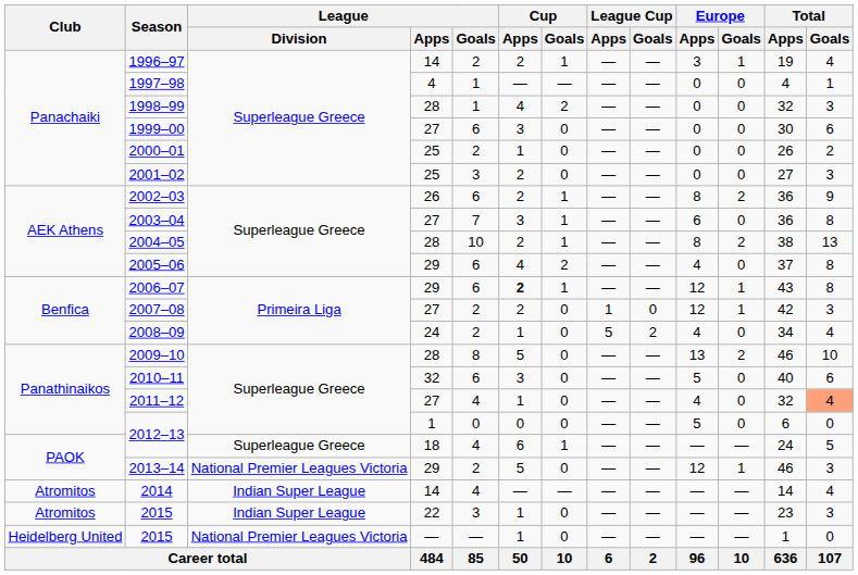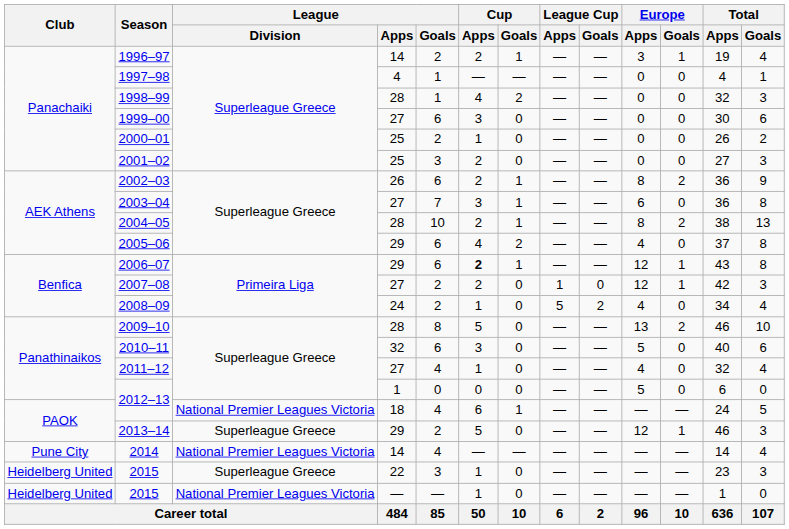 <table class="wikitable" style="text-align:center">
 <tr>
 <th rowspan="2">Club</th>
 <th rowspan="2">Season</th>
 <th colspan="3">League</th>
 <th colspan="2">Cup</th>
 <th colspan="2">League Cup</th>
 <th colspan="2"><a href='#'>Europe</a></th>
 <th colspan="2">Total</th>
 </tr>
 <tr>
 <th>Division</th>
 <th>Apps</th>
 <th>Goals</th>
 <th>Apps</th>
 <th>Goals</th>
 <th>Apps</th>
 <th>Goals</th>
 <th>Apps</th>
 <th>Goals</th>
 <th>Apps</th>
 <th>Goals</th>
 </tr>
 <tr>
 <td rowspan="6"><a href='#'>Panachaiki</a></td>
 <td><a href='#'>1996–97</a></td>
 <td rowspan="6"><a href='#'>Superleague Greece</a></td>
 <td>14</td>
 <td>2</td>
 <td>2</td>
 <td>1</td>
 <td>—</td>
 <td>—</td>
 <td>3</td>
 <td>1</td>
 <td>19</td>
 <td>4</td>
 </tr>
 <tr>
 <td><a href='#'>1997–98</a></td>
 <td>4</td>
 <td>1</td>
 <td>—</td>
 <td>—</td>
 <td>—</td>
 <td>—</td>
 <td>0</td>
 <td>0</td>
 <td>4</td>
 <td>1</td>
 </tr>
 <tr>
 <td><a href='#'>1998–99</a></td>
 <td>28</td>
 <td>1</td>
 <td>4</td>
 <td>2</td>
 <td>—</td>
 <td>—</td>
 <td>0</td>
 <td>0</td>
 <td>32</td>
 <td>3</td>
 </tr>
 <tr>
 <td><a href='#'>1999–00</a></td>
 <td>27</td>
 <td>6</td>
 <td>3</td>
 <td>0</td>
 <td>—</td>
 <td>—</td>
 <td>0</td>
 <td>0</td>
 <td>30</td>
 <td>6</td>
 </tr>
 <tr>
 <td><a href='#'>2000–01</a></td>
 <td>25</td>
 <td>2</td>
 <td>1</td>
 <td>0</td>
 <td>—</td>
 <td>—</td>
 <td>0</td>
 <td>0</td>
 <td>26</td>
 <td>2</td>
 </tr>
 <tr>
 <td><a href='#'>2001–02</a></td>
 <td>25</td>
 <td>3</td>
 <td>2</td>
 <td>0</td>
 <td>—</td>
 <td>—</td>
 <td>0</td>
 <td>0</td>
 <td>27</td>
 <td>3</td>
 </tr>
 <tr>
 <td rowspan="4"><a href='#'>AEK Athens</a></td>
 <td><a href='#'>2002–03</a></td>
 <td rowspan="4">Superleague Greece</td>
 <td>26</td>
 <td>6</td>
 <td>2</td>
 <td>1</td>
 <td>—</td>
 <td>—</td>
 <td>8</td>
 <td>2</td>
 <td>36</td>
 <td>9</td>
 </tr>
 <tr>
 <td><a href='#'>2003–04</a></td>
 <td>27</td>
 <td>7</td>
 <td>3</td>
 <td>1</td>
 <td>—</td>
 <td>—</td>
 <td>6</td>
 <td>0</td>
 <td>36</td>
 <td>8</td>
 </tr>
 <tr>
 <td><a href='#'>2004–05</a></td>
 <td>28</td>
 <td>10</td>
 <td>2</td>
 <td>1</td>
 <td>—</td>
 <td>—</td>
 <td>8</td>
 <td>2</td>
 <td>38</td>
 <td>13</td>
 </tr>
 <tr>
 <td><a href='#'>2005–06</a></td>
 <td>29</td>
 <td>6</td>
 <td>4</td>
 <td>2</td>
 <td>—</td>
 <td>—</td>
 <td>4</td>
 <td>0</td>
 <td>37</td>
 <td>8</td>
 </tr>
 <tr>
 <td rowspan="3"><a href='#'>Benfica</a></td>
 <td><a href='#'>2006–07</a></td>
 <td rowspan="3"><a href='#'>Primeira Liga</a></td>
 <td>29</td>
 <td>6</td>
 <td><strong>2</strong></td>
 <td>1</td>
 <td>—</td>
 <td>—</td>
 <td>12</td>
 <td>1</td>
 <td>43</td>
 <td>8</td>
 </tr>
 <tr>
 <td><a href='#'>2007–08</a></td>
 <td>27</td>
 <td>2</td>
 <td>2</td>
 <td>0</td>
 <td>1</td>
 <td>0</td>
 <td>12</td>
 <td>1</td>
 <td>42</td>
 <td>3</td>
 </tr>
 <tr>
 <td><a href='#'>2008–09</a></td>
 <td>24</td>
 <td>2</td>
 <td>1</td>
 <td>0</td>
 <td>5</td>
 <td>2</td>
 <td>4</td>
 <td>0</td>
 <td>34</td>
 <td>4</td>
 </tr>
 <tr>
 <td rowspan="4"><a href='#'>Panathinaikos</a></td>
 <td><a href='#'>2009–10</a></td>
 <td rowspan="4">Superleague Greece</td>
 <td>28</td>
 <td>8</td>
 <td>5</td>
 <td>0</td>
 <td>—</td>
 <td>—</td>
 <td>13</td>
 <td>2</td>
 <td>46</td>
 <td>10</td>
 </tr>
 <tr>
 <td><a href='#'>2010–11</a></td>
 <td>32</td>
 <td>6</td>
 <td>3</td>
 <td>0</td>
 <td>—</td>
 <td>—</td>
 <td>5</td>
 <td>0</td>
 <td>40</td>
 <td>6</td>
 </tr>
 <tr>
 <td><a href='#'>2011–12</a></td>
 <td>27</td>
 <td>4</td>
 <td>1</td>
 <td>0</td>
 <td>—</td>
 <td>—</td>
 <td>4</td>
 <td>0</td>
 <td>32</td>
-<td style="background: lightsalmon;">4</td>
+<td>4</td>
 </tr>
 <tr>
 <td rowspan="2"><a href='#'>2012–13</a></td>
 <td>1</td>
 <td>0</td>
 <td>0</td>
 <td>0</td>
 <td>—</td>
 <td>—</td>
 <td>5</td>
 <td>0</td>
 <td>6</td>
 <td>0</td>
 </tr>
 <tr>
 <td rowspan="2"><a href='#'>PAOK</a></td>
-<td>Superleague Greece</td>
+<td><a href='#'>National Premier Leagues Victoria</a></td>
 <td>18</td>
 <td>4</td>
 <td>6</td>
 <td>1</td>
 <td>—</td>
 <td>—</td>
 <td>—</td>
 <td>—</td>
 <td>24</td>
 <td>5</td>
 </tr>
 <tr>
 <td><a href='#'>2013–14</a></td>
-<td><a href='#'>National Premier Leagues Victoria</a></td>
+<td>Superleague Greece</td>
 <td>29</td>
 <td>2</td>
 <td>5</td>
 <td>0</td>
 <td>—</td>
 <td>—</td>
 <td>12</td>
 <td>1</td>
 <td>46</td>
 <td>3</td>
 </tr>
 <tr>
-<td><a href='#'>Atromitos</a></td>
+<td><a href='#'>Pune City</a></td>
 <td><a href='#'>2014</a></td>
-<td><a href='#'>Indian Super League</a></td>
+<td><a href='#'>National Premier Leagues Victoria</a></td>
 <td>14</td>
 <td>4</td>
 <td>—</td>
 <td>—</td>
 <td>—</td>
 <td>—</td>
 <td>—</td>
 <td>—</td>
 <td>14</td>
 <td>4</td>
 </tr>
 <tr>
-<td><a href='#'>Atromitos</a></td>
+<td><a href='#'>Heidelberg United</a></td>
 <td><a href='#'>2015</a></td>
-<td><a href='#'>Indian Super League</a></td>
+<td>Superleague Greece</td>
 <td>22</td>
 <td>3</td>
 <td>1</td>
 <td>0</td>
 <td>—</td>
 <td>—</td>
 <td>—</td>
 <td>—</td>
 <td>23</td>
 <td>3</td>
 </tr>
 <tr>
 <td><a href='#'>Heidelberg United</a></td>
 <td><a href='#'>2015</a></td>
 <td><a href='#'>National Premier Leagues Victoria</a></td>
 <td>—</td>
 <td>—</td>
 <td>1</td>
 <td>0</td>
 <td>—</td>
 <td>—</td>
 <td>—</td>
 <td>—</td>
 <td>1</td>
 <td>0</td>
 </tr>
 <tr>
 <th colspan="3">Career total</th>
 <th>484</th>
 <th>85</th>
 <th>50</th>
 <th>10</th>
 <th>6</th>
 <th>2</th>
 <th>96</th>
 <th>10</th>
 <th>636</th>
 <th>107</th>
 </tr>
 </table>
